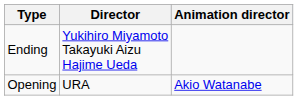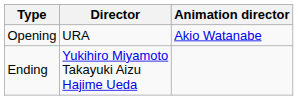 <table class="wikitable">
 <tr style="background:#b0c4de; text-align:center;">
 <th>Type</th>
 <th>Director</th>
 <th>Animation director</th>
 </tr>
 <tr>
+<td>Opening</td>
+<td>URA</td>
+<td><a href='#'>Akio Watanabe</a></td>
+</tr>
+<tr>
 <td>Ending</td>
 <td><a href='#'>Yukihiro Miyamoto</a><br>Takayuki Aizu<br><a href='#'>Hajime Ueda</a></td>
 <td></td>
 </tr>
-<tr>
-<td>Opening</td>
-<td>URA</td>
-<td><a href='#'>Akio Watanabe</a></td>
-</tr>
 </table>
